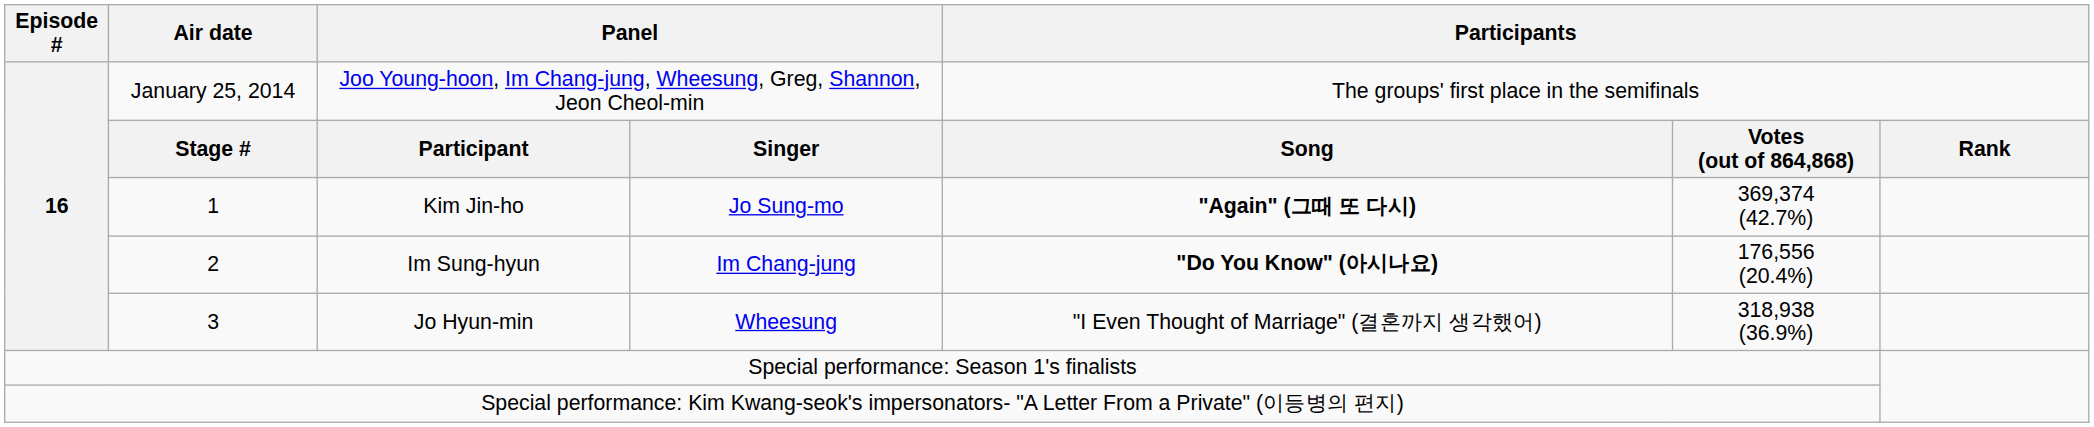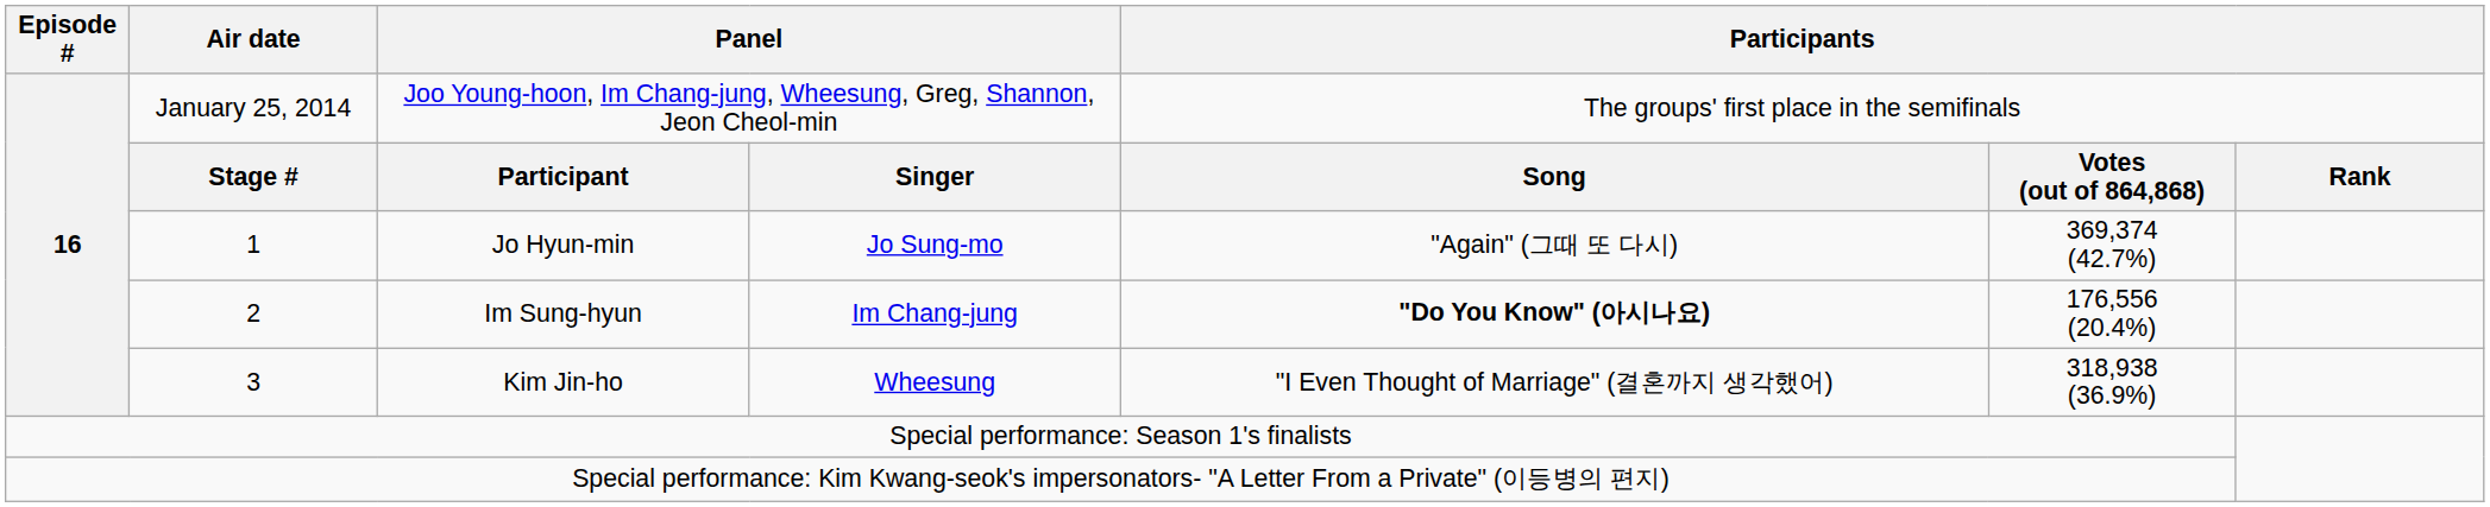 <table class="wikitable" style="text-align:center;">
 <tr>
 <th width="5%">Episode #</th>
 <th width="10%">Air date</th>
 <th colspan="2">Panel</th>
 <th colspan="3">Participants</th>
 </tr>
 <tr>
 <th rowspan="5">16</th>
 <td>January 25, 2014</td>
 <td colspan="2"><a href='#'>Joo Young-hoon</a>, <a href='#'>Im Chang-jung</a>, <a href='#'>Wheesung</a>, Greg, <a href='#'>Shannon</a>, Jeon Cheol-min</td>
 <td colspan="3">The groups' first place in the semifinals</td>
 </tr>
 <tr>
 <th>Stage #</th>
 <th width="15%">Participant</th>
 <th width="15%">Singer</th>
 <th width="35%">Song</th>
 <th width="10%">Votes<br>(out of 864,868)</th>
 <th width="10%">Rank</th>
 </tr>
 <tr>
 <td>1</td>
-<td>Kim Jin-ho</td>
+<td>Jo Hyun-min</td>
 <td><a href='#'>Jo Sung-mo</a></td>
-<td><strong>"Again" (그때 또 다시)</strong></td>
+<td>"Again" (그때 또 다시)</td>
 <td>369,374<br>(42.7%)</td>
 <td></td>
 </tr>
 <tr>
 <td>2</td>
 <td>Im Sung-hyun</td>
 <td><a href='#'>Im Chang-jung</a></td>
 <td><strong>"Do You Know" (아시나요)</strong></td>
 <td>176,556<br>(20.4%)</td>
 <td></td>
 </tr>
 <tr>
 <td>3</td>
-<td>Jo Hyun-min</td>
+<td>Kim Jin-ho</td>
 <td><a href='#'>Wheesung</a></td>
 <td>"I Even Thought of Marriage" (결혼까지 생각했어)</td>
 <td>318,938<br>(36.9%)</td>
 <td></td>
 </tr>
 <tr>
 <td colspan="6">Special performance: Season 1's finalists </td>
 </tr>
 <tr>
 <td colspan="6">Special performance: Kim Kwang-seok's impersonators- "A Letter From a Private" (이등병의 편지)</td>
 </tr>
 </table>
